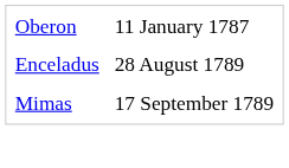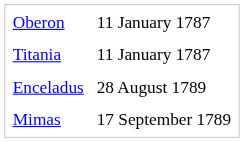 <table style="float:right; border:1px solid #ccc; margin-left:15px;" cellpadding="5">
 <tr>
 <td><a href='#'>Oberon</a></td>
+<td>11 January 1787</td>
+</tr>
+<tr>
+<td><a href='#'>Titania</a></td>
 <td>11 January 1787</td>
 </tr>
 <tr>
 <td><a href='#'>Enceladus</a></td>
 <td>28 August 1789</td>
 </tr>
 <tr>
 <td><a href='#'>Mimas</a></td>
 <td>17 September 1789</td>
 </tr>
 </table>
